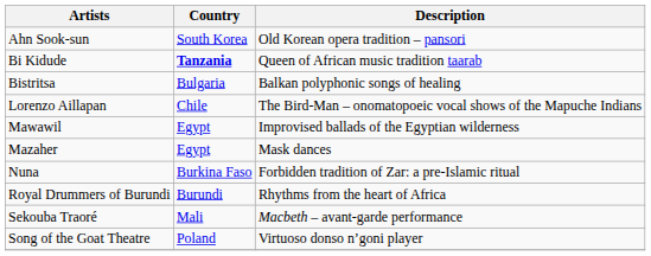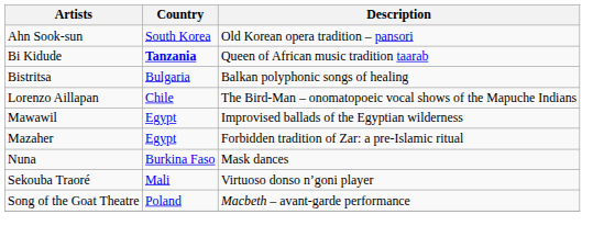 <table class="wikitable">
 <tr>
 <th>Artists</th>
 <th>Country</th>
 <th>Description</th>
 </tr>
 <tr>
 <td>Ahn Sook-sun</td>
 <td><a href='#'>South Korea</a></td>
 <td>Old Korean opera tradition – <a href='#'>pansori</a></td>
 </tr>
 <tr>
 <td>Bi Kidude</td>
 <td><strong><a href='#'>Tanzania</a></strong></td>
 <td>Queen of African music tradition <a href='#'>taarab</a></td>
 </tr>
 <tr>
 <td>Bistritsa</td>
 <td><a href='#'>Bulgaria</a></td>
 <td>Balkan polyphonic songs of healing</td>
 </tr>
 <tr>
 <td>Lorenzo Aillapan</td>
 <td><a href='#'>Chile</a></td>
 <td>The Bird-Man – onomatopoeic vocal shows of the Mapuche Indians</td>
 </tr>
 <tr>
 <td>Mawawil</td>
 <td><a href='#'>Egypt</a></td>
 <td>Improvised ballads of the Egyptian wilderness</td>
 </tr>
 <tr>
 <td>Mazaher</td>
 <td><a href='#'>Egypt</a></td>
-<td>Mask dances</td>
+<td>Forbidden tradition of Zar: a pre-Islamic ritual</td>
 </tr>
 <tr>
 <td>Nuna</td>
 <td><a href='#'>Burkina Faso</a></td>
-<td>Forbidden tradition of Zar: a pre-Islamic ritual</td>
-</tr>
-<tr>
-<td>Royal Drummers of Burundi</td>
-<td><a href='#'>Burundi</a></td>
-<td>Rhythms from the heart of Africa</td>
+<td>Mask dances</td>
 </tr>
 <tr>
 <td>Sekouba Traoré</td>
 <td><a href='#'>Mali</a></td>
-<td><em>Macbeth</em> – avant-garde performance</td>
+<td>Virtuoso donso n’goni player</td>
 </tr>
 <tr>
 <td>Song of the Goat Theatre</td>
 <td><a href='#'>Poland</a></td>
-<td>Virtuoso donso n’goni player</td>
+<td><em>Macbeth</em> – avant-garde performance</td>
 </tr>
 <tr>
 </tr>
 </table>
